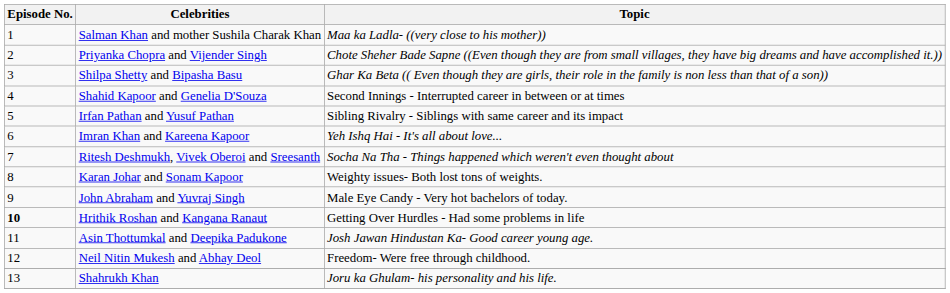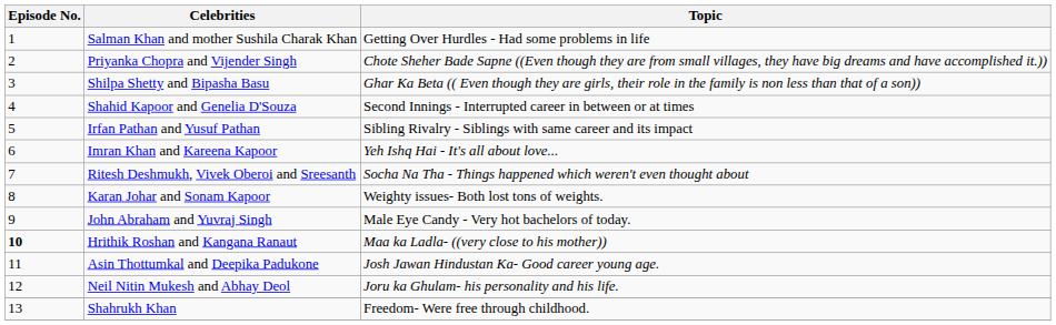 <table class="wikitable sortable">
 <tr>
 <th><strong>Episode No.</strong></th>
 <th><strong>Celebrities</strong></th>
 <th><strong>Topic</strong></th>
 </tr>
 <tr>
 <td>1</td>
 <td><a href='#'>Salman Khan</a> and mother Sushila Charak Khan</td>
-<td><em>Maa ka Ladla- ((very close to his mother))</em></td>
+<td>Getting Over Hurdles - Had some problems in life</td>
 </tr>
 <tr>
 <td>2</td>
 <td><a href='#'>Priyanka Chopra</a> and <a href='#'>Vijender Singh</a><br></td>
 <td><em>Chote Sheher Bade Sapne ((Even though they are from small villages, they have big dreams and have accomplished it.))</em></td>
 </tr>
 <tr>
 <td>3</td>
 <td><a href='#'>Shilpa Shetty</a> and <a href='#'>Bipasha Basu</a><br></td>
 <td><em>Ghar Ka Beta (( Even though they are girls, their role in the family is non less than that of a son))</em></td>
 </tr>
 <tr>
 <td>4</td>
 <td><a href='#'>Shahid Kapoor</a> and <a href='#'>Genelia D'Souza</a><br></td>
 <td>Second Innings - Interrupted career in between or at times</td>
 </tr>
 <tr>
 <td>5</td>
 <td><a href='#'>Irfan Pathan</a> and <a href='#'>Yusuf Pathan</a><br></td>
 <td>Sibling Rivalry - Siblings with same career and its impact</td>
 </tr>
 <tr>
 <td>6</td>
 <td><a href='#'>Imran Khan</a> and <a href='#'>Kareena Kapoor</a><br></td>
 <td><em>Yeh Ishq Hai - It's all about love...</em></td>
 </tr>
 <tr>
 <td>7</td>
 <td><a href='#'>Ritesh Deshmukh</a>, <a href='#'>Vivek Oberoi</a> and <a href='#'>Sreesanth</a></td>
 <td><em>Socha Na Tha - Things happened which weren't even thought about</em></td>
 </tr>
 <tr>
 <td>8</td>
 <td><a href='#'>Karan Johar</a> and <a href='#'>Sonam Kapoor</a></td>
 <td>Weighty issues- Both lost tons of weights.</td>
 </tr>
 <tr>
 <td>9</td>
 <td><a href='#'>John Abraham</a> and <a href='#'>Yuvraj Singh</a><br></td>
 <td>Male Eye Candy - Very hot bachelors of today.</td>
 </tr>
 <tr>
 <td><strong>10</strong></td>
 <td><a href='#'>Hrithik Roshan</a> and <a href='#'>Kangana Ranaut</a><br></td>
-<td>Getting Over Hurdles - Had some problems in life</td>
+<td><em>Maa ka Ladla- ((very close to his mother))</em></td>
 </tr>
 <tr>
 <td>11</td>
 <td><a href='#'>Asin Thottumkal</a> and <a href='#'>Deepika Padukone</a></td>
 <td><em>Josh Jawan Hindustan Ka- Good career young age.</em></td>
 </tr>
 <tr>
 <td>12</td>
 <td><a href='#'>Neil Nitin Mukesh</a> and <a href='#'>Abhay Deol</a></td>
-<td>Freedom- Were free through childhood.</td>
+<td><em>Joru ka Ghulam- his personality and his life. </em></td>
 </tr>
 <tr>
 </tr>
 <tr>
 <td>13</td>
 <td><a href='#'>Shahrukh Khan</a></td>
-<td><em>Joru ka Ghulam- his personality and his life. </em></td>
+<td>Freedom- Were free through childhood.</td>
 </tr>
 <tr>
 </tr>
 </table>
